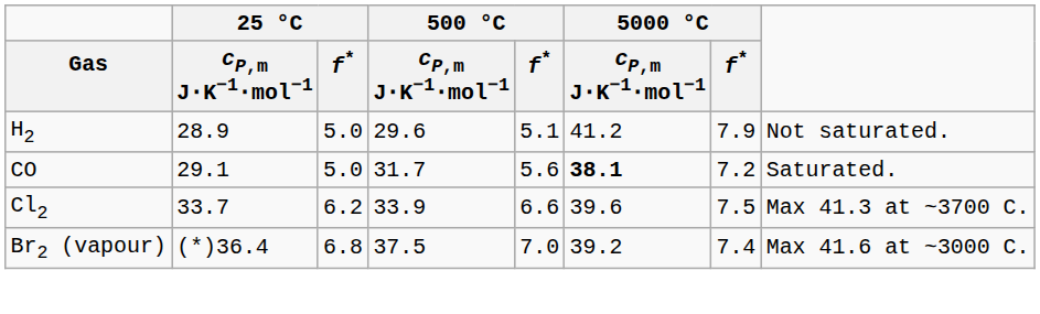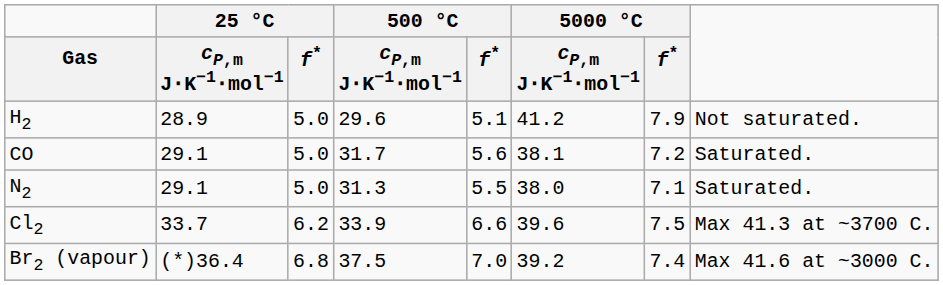 <table class="wikitable">
 <tr>
 <td></td>
 <th colspan=2>25 °C</th>
 <th colspan=2>500 °C</th>
 <th colspan=2>5000 °C</th>
 </tr>
 <tr>
 <th>Gas<br> </th>
 <th><em>c</em><sub><em>P</em>,m</sub><br>J⋅K<sup>−1</sup>⋅mol<sup>−1</sup></th>
 <th><em>f</em><sup>*</sup><br> </th>
 <th><em>c</em><sub><em>P</em>,m</sub><br>J⋅K<sup>−1</sup>⋅mol<sup>−1</sup></th>
 <th><em>f</em><sup>*</sup><br> </th>
 <th><em>c</em><sub><em>P</em>,m</sub><br>J⋅K<sup>−1</sup>⋅mol<sup>−1</sup></th>
 <th><em>f</em><sup>*</sup><br> </th>
 </tr>
 <tr>
 <td>H<sub>2</sub></td>
 <td>28.9</td>
 <td>5.0</td>
 <td>29.6</td>
 <td>5.1</td>
 <td>41.2</td>
 <td>7.9</td>
 <td>Not saturated.</td>
 </tr>
 <tr>
 <td>CO</td>
 <td>29.1</td>
 <td>5.0</td>
 <td>31.7</td>
 <td>5.6</td>
-<td><strong>38.1</strong></td>
+<td>38.1</td>
 <td>7.2</td>
+<td>Saturated.</td>
+</tr>
+<tr>
+<td>N<sub>2</sub></td>
+<td>29.1</td>
+<td>5.0</td>
+<td>31.3</td>
+<td>5.5</td>
+<td>38.0</td>
+<td>7.1</td>
 <td>Saturated.</td>
 </tr>
 <tr>
 <td>Cl<sub>2</sub></td>
 <td>33.7</td>
 <td>6.2</td>
 <td>33.9</td>
 <td>6.6</td>
 <td>39.6</td>
 <td>7.5</td>
 <td>Max 41.3 at ~3700 C.</td>
 </tr>
 <tr>
 <td>Br<sub>2</sub> (vapour)</td>
 <td>(*)36.4</td>
 <td>6.8</td>
 <td>37.5</td>
 <td>7.0</td>
 <td>39.2</td>
 <td>7.4</td>
 <td>Max 41.6 at ~3000 C.</td>
 </tr>
 </table>
